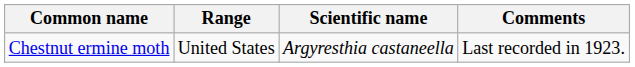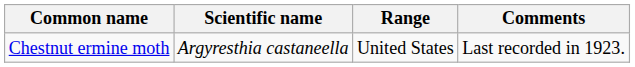 <table class="wikitable">
 <tr>
 <th>Common name</th>
+<th>Scientific name</th>
 <th>Range</th>
-<th>Scientific name</th>
 <th class="unsortable">Comments</th>
 </tr>
 <tr>
 <td><a href='#'>Chestnut ermine moth</a></td>
+<td><em>Argyresthia castaneella</em></td>
 <td>United States</td>
-<td><em>Argyresthia castaneella</em></td>
 <td>Last recorded in 1923.</td>
 </tr>
 </table>
